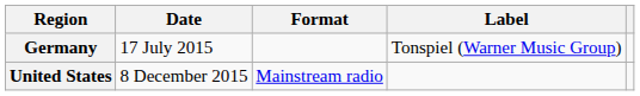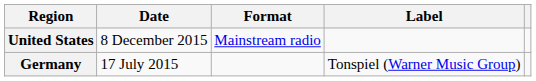 <table class="wikitable plainrowheaders">
 <tr>
 <th>Region</th>
 <th>Date</th>
 <th>Format</th>
 <th>Label</th>
 <th></th>
 </tr>
 <tr>
+<th scope="row">United States</th>
+<td>8 December 2015</td>
+<td><a href='#'>Mainstream radio</a></td>
+<td></td>
+<td></td>
+</tr>
+<tr>
 <th scope="row">Germany</th>
 <td>17 July 2015</td>
 <td></td>
 <td>Tonspiel (<a href='#'>Warner Music Group</a>)</td>
 <td></td>
 </tr>
-<tr>
-<th scope="row">United States</th>
-<td>8 December 2015</td>
-<td><a href='#'>Mainstream radio</a></td>
-<td></td>
-<td></td>
-</tr>
 </table>
